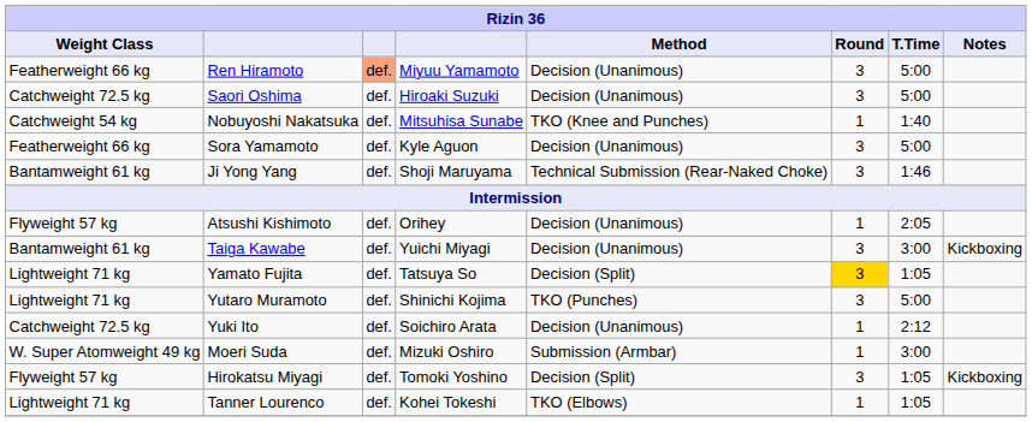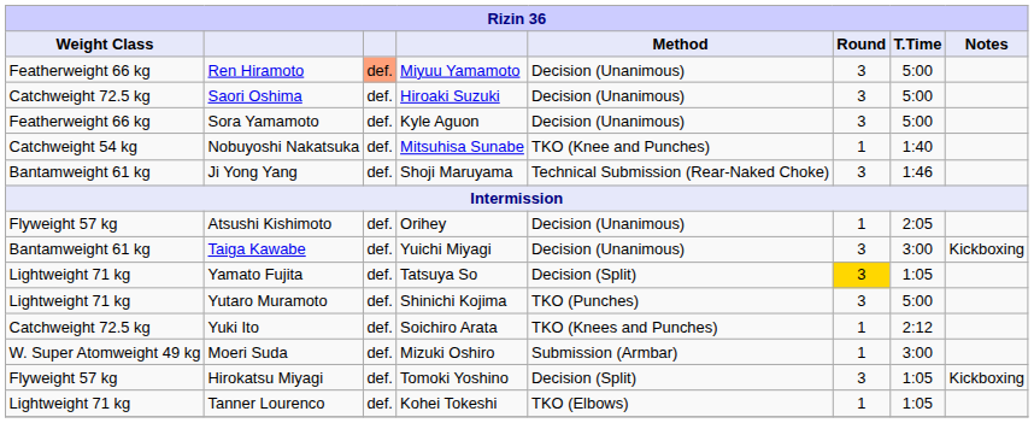 <table class="wikitable" style="font-size: 80%;">
 <tr>
 <th colspan="8" style="background-color: #ccf; color: #000080; text-align: center;"><strong>Rizin 36</strong></th>
 </tr>
 <tr>
 <th colspan="1" style="background-color: #E6E8FA; color: #000000; text-align: center;">Weight Class</th>
 <th colspan="1" style="background-color: #E6E8FA; color: #000000; text-align: center;"></th>
 <th colspan="1" style="background-color: #E6E8FA; color: #000000; text-align: center;"></th>
 <th colspan="1" style="background-color: #E6E8FA; color: #000000; text-align: center;"></th>
 <th colspan="1" style="background-color: #E6E8FA; color: #000000; text-align: center;">Method</th>
 <th colspan="1" style="background-color: #E6E8FA; color: #000000; text-align: center;">Round</th>
 <th colspan="1" style="background-color: #E6E8FA; color: #000000; text-align: center;">T.Time</th>
 <th colspan="1" style="background-color: #E6E8FA; color: #000000; text-align: center;">Notes</th>
 </tr>
 <tr>
 <td>Featherweight 66 kg</td>
 <td> <a href='#'>Ren Hiramoto</a></td>
 <td align=center style="background: lightsalmon;">def.</td>
 <td> <a href='#'>Miyuu Yamamoto</a></td>
 <td>Decision (Unanimous)</td>
 <td align=center>3</td>
 <td align=center>5:00</td>
 <td></td>
 </tr>
 <tr>
 <td>Catchweight 72.5 kg</td>
 <td> <a href='#'>Saori Oshima</a></td>
 <td align=center>def.</td>
 <td> <a href='#'>Hiroaki Suzuki</a></td>
 <td>Decision (Unanimous)</td>
 <td align=center>3</td>
 <td align=center>5:00</td>
 <td></td>
 </tr>
 <tr>
+<td>Featherweight 66 kg</td>
+<td> Sora Yamamoto</td>
+<td align="center">def.</td>
+<td> Kyle Aguon</td>
+<td>Decision (Unanimous)</td>
+<td align="center">3</td>
+<td align="center">5:00</td>
+<td></td>
+</tr>
+<tr>
 <td>Catchweight 54 kg</td>
 <td> Nobuyoshi Nakatsuka</td>
 <td align=center>def.</td>
 <td> <a href='#'>Mitsuhisa Sunabe</a></td>
 <td>TKO (Knee and Punches)</td>
 <td align=center>1</td>
 <td align=center>1:40</td>
-<td></td>
-</tr>
-<tr>
-<td>Featherweight 66 kg</td>
-<td> Sora Yamamoto</td>
-<td align="center">def.</td>
-<td> Kyle Aguon</td>
-<td>Decision (Unanimous)</td>
-<td align="center">3</td>
-<td align="center">5:00</td>
 <td></td>
 </tr>
 <tr>
 <td>Bantamweight 61 kg</td>
 <td> Ji Yong Yang</td>
 <td align="center">def.</td>
 <td> Shoji Maruyama</td>
 <td>Technical Submission (Rear-Naked Choke)</td>
 <td align="center">3</td>
 <td align="center">1:46</td>
 <td></td>
 </tr>
 <tr>
 <th colspan="8" style="background-color: #E6E8FA; color: #000080; text-align: center;"><strong>Intermission</strong></th>
 </tr>
 <tr>
 <td>Flyweight 57 kg</td>
 <td> Atsushi Kishimoto</td>
 <td align=center>def.</td>
 <td> Orihey</td>
 <td>Decision (Unanimous)</td>
 <td align=center>1</td>
 <td align=center>2:05</td>
 <td></td>
 </tr>
 <tr>
 <td>Bantamweight 61 kg</td>
 <td> <a href='#'>Taiga Kawabe</a></td>
 <td align=center>def.</td>
 <td> Yuichi Miyagi</td>
 <td>Decision (Unanimous)</td>
 <td align=center>3</td>
 <td align=center>3:00</td>
 <td>Kickboxing</td>
 </tr>
 <tr>
 <td>Lightweight 71 kg</td>
 <td> Yamato Fujita</td>
 <td align="center">def.</td>
 <td> Tatsuya So</td>
 <td>Decision (Split)</td>
 <td align="center" style="background: gold;">3</td>
 <td align=center>1:05</td>
 <td></td>
 </tr>
 <tr>
 <td>Lightweight 71 kg</td>
 <td> Yutaro Muramoto</td>
 <td align="center">def.</td>
 <td> Shinichi Kojima</td>
 <td>TKO (Punches)</td>
 <td align="center">3</td>
 <td align=center>5:00</td>
 <td></td>
 </tr>
 <tr>
 <td>Catchweight 72.5 kg</td>
 <td> Yuki Ito</td>
 <td align="center">def.</td>
 <td> Soichiro Arata</td>
-<td>Decision (Unanimous)</td>
+<td>TKO (Knees and Punches)</td>
 <td align="center">1</td>
 <td align="center">2:12</td>
 <td></td>
 </tr>
 <tr>
 <td>W. Super Atomweight 49 kg</td>
 <td> Moeri Suda</td>
 <td align="center">def.</td>
 <td> Mizuki Oshiro</td>
 <td>Submission (Armbar)</td>
 <td align="center">1</td>
 <td align=center>3:00</td>
 <td></td>
 </tr>
 <tr>
 <td>Flyweight 57 kg</td>
 <td> Hirokatsu Miyagi</td>
 <td align="center">def.</td>
 <td> Tomoki Yoshino</td>
 <td>Decision (Split)</td>
 <td align="center">3</td>
 <td align=center>1:05</td>
 <td>Kickboxing</td>
 </tr>
 <tr>
 <td>Lightweight 71 kg</td>
 <td> Tanner Lourenco</td>
 <td align=center>def.</td>
 <td> Kohei Tokeshi</td>
 <td>TKO (Elbows)</td>
 <td align=center>1</td>
 <td align=center>1:05</td>
 <td></td>
 </tr>
 <tr>
 </tr>
 </table>
